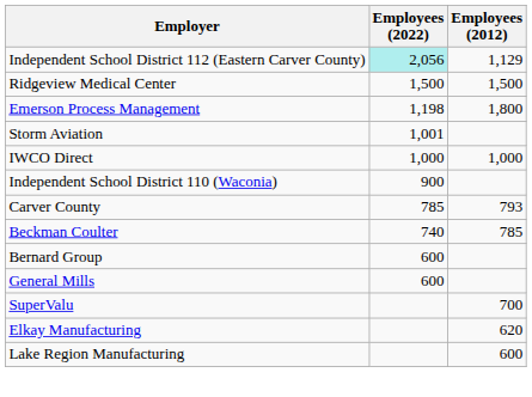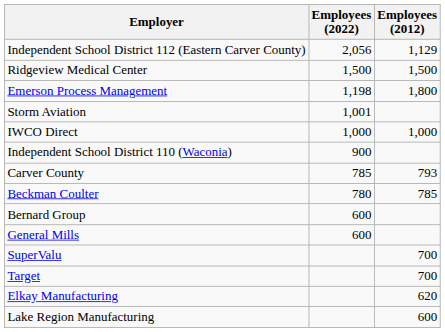 <table class="wikitable sortable">
 <tr>
 <th>Employer</th>
 <th>Employees<br>(2022)</th>
 <th>Employees<br>(2012)</th>
 </tr>
 <tr>
 <td>Independent School District 112 (Eastern Carver County)</td>
-<td align=right style="background: paleturquoise;">2,056</td>
+<td align=right>2,056</td>
 <td align=right>1,129</td>
 </tr>
 <tr>
 <td>Ridgeview Medical Center</td>
 <td align=right>1,500</td>
 <td align=right>1,500</td>
 </tr>
 <tr>
 <td><a href='#'>Emerson Process Management</a></td>
 <td align=right>1,198</td>
 <td align=right>1,800</td>
 </tr>
 <tr>
 <td>Storm Aviation</td>
 <td align=right>1,001</td>
 <td align=right></td>
 </tr>
 <tr>
 <td>IWCO Direct</td>
 <td align=right>1,000</td>
 <td align=right>1,000</td>
 </tr>
 <tr>
 <td>Independent School District 110 (<a href='#'>Waconia</a>)</td>
 <td align=right>900</td>
 <td align=right></td>
 </tr>
 <tr>
 <td>Carver County</td>
 <td align=right>785</td>
 <td align=right>793</td>
 </tr>
 <tr>
 <td><a href='#'>Beckman Coulter</a></td>
-<td align=right>740</td>
+<td align=right>780</td>
 <td align=right>785</td>
 </tr>
 <tr>
 <td>Bernard Group</td>
 <td align=right>600</td>
 <td align=right></td>
 </tr>
 <tr>
 <td><a href='#'>General Mills</a></td>
 <td align=right>600</td>
 <td align=right></td>
 </tr>
 <tr>
 <td><a href='#'>SuperValu</a></td>
 <td align=right></td>
 <td align=right>700</td>
 </tr>
 <tr>
+<td><a href='#'>Target</a></td>
+<td align=right></td>
+<td align=right>700</td>
+</tr>
+<tr>
 <td><a href='#'>Elkay Manufacturing</a></td>
 <td align=right></td>
 <td align=right>620</td>
 </tr>
 <tr>
 <td>Lake Region Manufacturing</td>
 <td align=right></td>
 <td align=right>600</td>
 </tr>
 </table>
